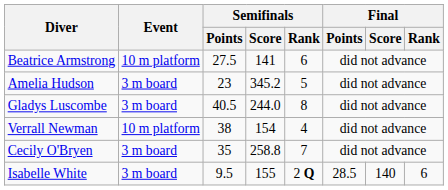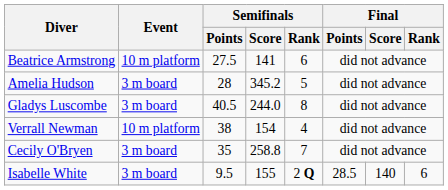 <table class=wikitable style="font-size:90%">
 <tr>
 <th rowspan=2>Diver</th>
 <th rowspan=2>Event</th>
 <th colspan=3>Semifinals</th>
 <th colspan=3>Final</th>
 </tr>
 <tr>
 <th>Points</th>
 <th>Score</th>
 <th>Rank</th>
 <th>Points</th>
 <th>Score</th>
 <th>Rank</th>
 </tr>
 <tr>
 <td><a href='#'>Beatrice Armstrong</a></td>
 <td><a href='#'>10 m platform</a></td>
 <td align=center>27.5</td>
 <td align=center>141</td>
 <td align=center>6</td>
 <td align=center colspan=3>did not advance</td>
 </tr>
 <tr>
 <td><a href='#'>Amelia Hudson</a></td>
 <td><a href='#'>3 m board</a></td>
-<td align=center>23</td>
+<td align=center>28</td>
 <td align=center>345.2</td>
 <td align=center>5</td>
 <td align=center colspan=3>did not advance</td>
 </tr>
 <tr>
 <td><a href='#'>Gladys Luscombe</a></td>
 <td><a href='#'>3 m board</a></td>
 <td align=center>40.5</td>
 <td align=center>244.0</td>
 <td align=center>8</td>
 <td align=center colspan=3>did not advance</td>
 </tr>
 <tr>
 <td><a href='#'>Verrall Newman</a></td>
 <td><a href='#'>10 m platform</a></td>
 <td align=center>38</td>
 <td align=center>154</td>
 <td align=center>4</td>
 <td align=center colspan=3>did not advance</td>
 </tr>
 <tr>
 <td><a href='#'>Cecily O'Bryen</a></td>
 <td><a href='#'>3 m board</a></td>
 <td align=center>35</td>
 <td align=center>258.8</td>
 <td align=center>7</td>
 <td align=center colspan=3>did not advance</td>
 </tr>
 <tr>
 <td><a href='#'>Isabelle White</a></td>
 <td><a href='#'>3 m board</a></td>
 <td align=center>9.5</td>
 <td align=center>155</td>
 <td align=center>2 <strong>Q</strong></td>
 <td align=center>28.5</td>
 <td align=center>140</td>
 <td align=center>6</td>
 </tr>
 </table>
